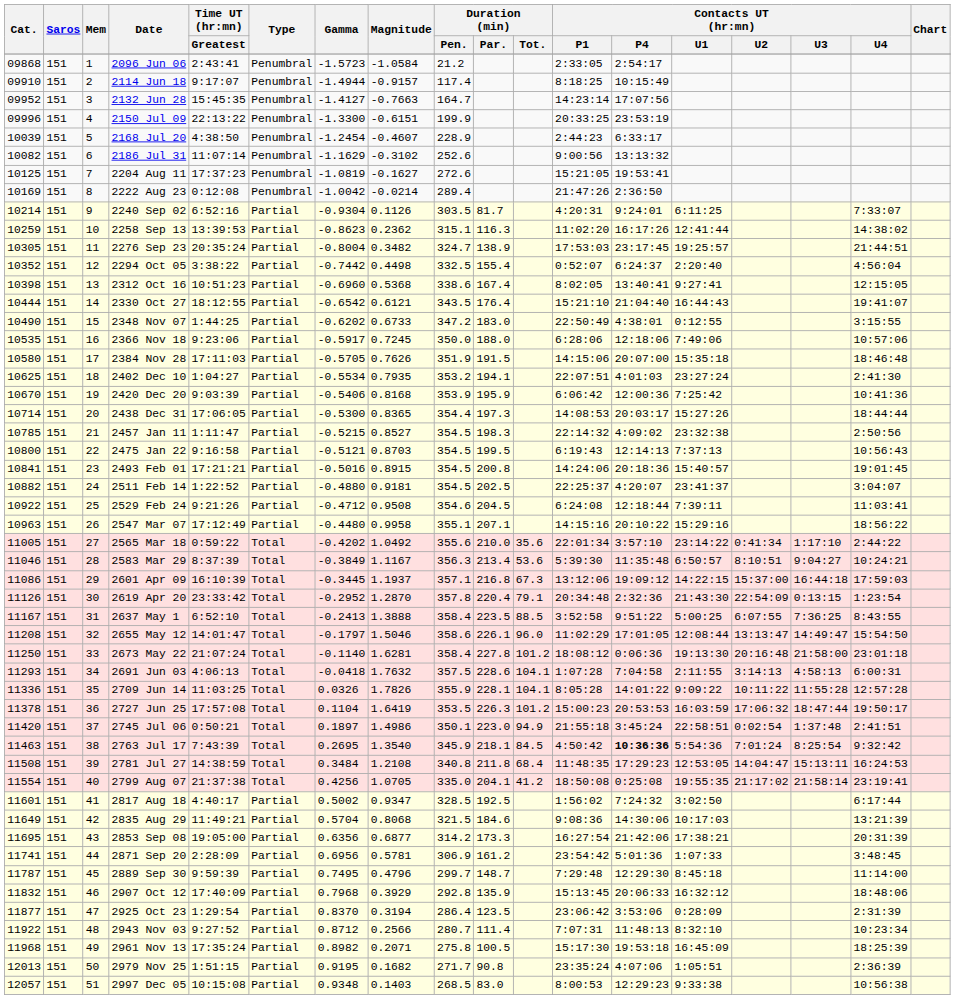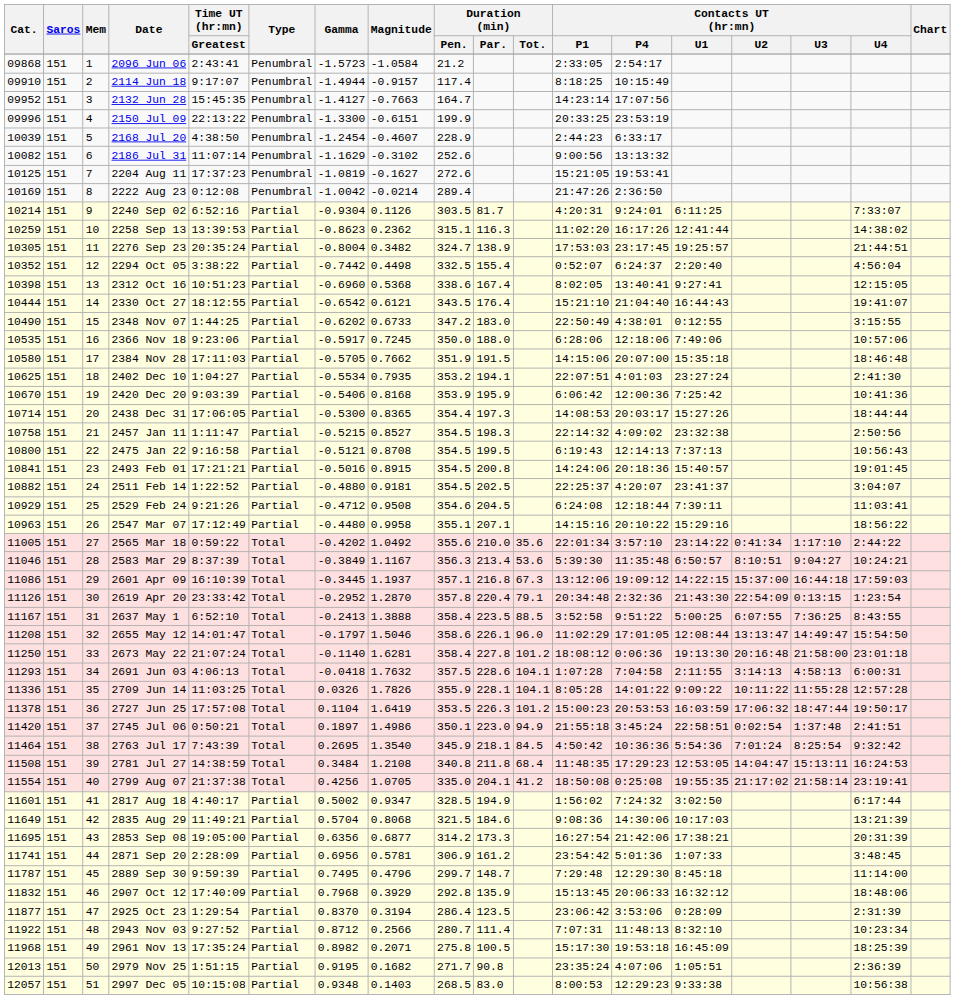 <table class=wikitable>
 <tr>
 <th rowspan=2>Cat.</th>
 <th rowspan=2><a href='#'>Saros</a></th>
 <th rowspan=2>Mem</th>
 <th rowspan=2>Date</th>
 <th>Time UT<br>(hr:mn)</th>
 <th rowspan=2>Type</th>
 <th rowspan=2>Gamma</th>
 <th rowspan=2>Magnitude</th>
 <th colspan=3>Duration<br>(min)</th>
 <th colspan=6>Contacts UT<br>(hr:mn)</th>
 <th rowspan=2>Chart</th>
 </tr>
 <tr>
 <th>Greatest</th>
 <th>Pen.</th>
 <th>Par.</th>
 <th>Tot.</th>
 <th>P1</th>
 <th>P4</th>
 <th>U1</th>
 <th>U2</th>
 <th>U3</th>
 <th>U4</th>
 </tr>
 <tr>
 </tr>
 <tr>
 <td>09868</td>
 <td>151</td>
 <td>1</td>
 <td><a href='#'>2096 Jun 06</a></td>
 <td>2:43:41</td>
 <td>Penumbral</td>
 <td>-1.5723</td>
 <td>-1.0584</td>
 <td>21.2</td>
 <td></td>
 <td></td>
 <td>2:33:05</td>
 <td>2:54:17</td>
 <td></td>
 <td></td>
 <td></td>
 <td></td>
 <td></td>
 </tr>
 <tr>
 <td>09910</td>
 <td>151</td>
 <td>2</td>
 <td><a href='#'>2114 Jun 18</a></td>
 <td>9:17:07</td>
 <td>Penumbral</td>
 <td>-1.4944</td>
 <td>-0.9157</td>
 <td>117.4</td>
 <td></td>
 <td></td>
 <td>8:18:25</td>
 <td>10:15:49</td>
 <td></td>
 <td></td>
 <td></td>
 <td></td>
 <td></td>
 </tr>
 <tr>
 <td>09952</td>
 <td>151</td>
 <td>3</td>
 <td><a href='#'>2132 Jun 28</a></td>
 <td>15:45:35</td>
 <td>Penumbral</td>
 <td>-1.4127</td>
 <td>-0.7663</td>
 <td>164.7</td>
 <td></td>
 <td></td>
 <td>14:23:14</td>
 <td>17:07:56</td>
 <td></td>
 <td></td>
 <td></td>
 <td></td>
 <td></td>
 </tr>
 <tr>
 <td>09996</td>
 <td>151</td>
 <td>4</td>
 <td><a href='#'>2150 Jul 09</a></td>
 <td>22:13:22</td>
 <td>Penumbral</td>
 <td>-1.3300</td>
 <td>-0.6151</td>
 <td>199.9</td>
 <td></td>
 <td></td>
 <td>20:33:25</td>
 <td>23:53:19</td>
 <td></td>
 <td></td>
 <td></td>
 <td></td>
 <td></td>
 </tr>
 <tr>
 <td>10039</td>
 <td>151</td>
 <td>5</td>
 <td><a href='#'>2168 Jul 20</a></td>
 <td>4:38:50</td>
 <td>Penumbral</td>
 <td>-1.2454</td>
 <td>-0.4607</td>
 <td>228.9</td>
 <td></td>
 <td></td>
 <td>2:44:23</td>
 <td>6:33:17</td>
 <td></td>
 <td></td>
 <td></td>
 <td></td>
 <td></td>
 </tr>
 <tr>
 <td>10082</td>
 <td>151</td>
 <td>6</td>
 <td><a href='#'>2186 Jul 31</a></td>
 <td>11:07:14</td>
 <td>Penumbral</td>
 <td>-1.1629</td>
 <td>-0.3102</td>
 <td>252.6</td>
 <td></td>
 <td></td>
 <td>9:00:56</td>
 <td>13:13:32</td>
 <td></td>
 <td></td>
 <td></td>
 <td></td>
 <td></td>
 </tr>
 <tr>
 <td>10125</td>
 <td>151</td>
 <td>7</td>
 <td>2204 Aug 11</td>
 <td>17:37:23</td>
 <td>Penumbral</td>
 <td>-1.0819</td>
 <td>-0.1627</td>
 <td>272.6</td>
 <td></td>
 <td></td>
 <td>15:21:05</td>
 <td>19:53:41</td>
 <td></td>
 <td></td>
 <td></td>
 <td></td>
 <td></td>
 </tr>
 <tr>
 <td>10169</td>
 <td>151</td>
 <td>8</td>
 <td>2222 Aug 23</td>
 <td>0:12:08</td>
 <td>Penumbral</td>
 <td>-1.0042</td>
 <td>-0.0214</td>
 <td>289.4</td>
 <td></td>
 <td></td>
 <td>21:47:26</td>
 <td>2:36:50</td>
 <td></td>
 <td></td>
 <td></td>
 <td></td>
 <td></td>
 </tr>
 <tr bgcolor=#ffffe0>
 <td>10214</td>
 <td>151</td>
 <td>9</td>
 <td>2240 Sep 02</td>
 <td>6:52:16</td>
 <td>Partial</td>
 <td>-0.9304</td>
 <td>0.1126</td>
 <td>303.5</td>
 <td>81.7</td>
 <td></td>
 <td>4:20:31</td>
 <td>9:24:01</td>
 <td>6:11:25</td>
 <td></td>
 <td></td>
 <td>7:33:07</td>
 <td></td>
 </tr>
 <tr bgcolor=#ffffe0>
 <td>10259</td>
 <td>151</td>
 <td>10</td>
 <td>2258 Sep 13</td>
 <td>13:39:53</td>
 <td>Partial</td>
 <td>-0.8623</td>
 <td>0.2362</td>
 <td>315.1</td>
 <td>116.3</td>
 <td></td>
 <td>11:02:20</td>
 <td>16:17:26</td>
 <td>12:41:44</td>
 <td></td>
 <td></td>
 <td>14:38:02</td>
 <td></td>
 </tr>
 <tr bgcolor=#ffffe0>
 <td>10305</td>
 <td>151</td>
 <td>11</td>
 <td>2276 Sep 23</td>
 <td>20:35:24</td>
 <td>Partial</td>
 <td>-0.8004</td>
 <td>0.3482</td>
 <td>324.7</td>
 <td>138.9</td>
 <td></td>
 <td>17:53:03</td>
 <td>23:17:45</td>
 <td>19:25:57</td>
 <td></td>
 <td></td>
 <td>21:44:51</td>
 <td></td>
 </tr>
 <tr bgcolor=#ffffe0>
 <td>10352</td>
 <td>151</td>
 <td>12</td>
 <td>2294 Oct 05</td>
 <td>3:38:22</td>
 <td>Partial</td>
 <td>-0.7442</td>
 <td>0.4498</td>
 <td>332.5</td>
 <td>155.4</td>
 <td></td>
 <td>0:52:07</td>
 <td>6:24:37</td>
 <td>2:20:40</td>
 <td></td>
 <td></td>
 <td>4:56:04</td>
 <td></td>
 </tr>
 <tr bgcolor=#ffffe0>
 <td>10398</td>
 <td>151</td>
 <td>13</td>
 <td>2312 Oct 16</td>
 <td>10:51:23</td>
 <td>Partial</td>
 <td>-0.6960</td>
 <td>0.5368</td>
 <td>338.6</td>
 <td>167.4</td>
 <td></td>
 <td>8:02:05</td>
 <td>13:40:41</td>
 <td>9:27:41</td>
 <td></td>
 <td></td>
 <td>12:15:05</td>
 <td></td>
 </tr>
 <tr bgcolor=#ffffe0>
 <td>10444</td>
 <td>151</td>
 <td>14</td>
 <td>2330 Oct 27</td>
 <td>18:12:55</td>
 <td>Partial</td>
 <td>-0.6542</td>
 <td>0.6121</td>
 <td>343.5</td>
 <td>176.4</td>
 <td></td>
 <td>15:21:10</td>
 <td>21:04:40</td>
 <td>16:44:43</td>
 <td></td>
 <td></td>
 <td>19:41:07</td>
 <td></td>
 </tr>
 <tr bgcolor=#ffffe0>
 <td>10490</td>
 <td>151</td>
 <td>15</td>
 <td>2348 Nov 07</td>
 <td>1:44:25</td>
 <td>Partial</td>
 <td>-0.6202</td>
 <td>0.6733</td>
 <td>347.2</td>
 <td>183.0</td>
 <td></td>
 <td>22:50:49</td>
 <td>4:38:01</td>
 <td>0:12:55</td>
 <td></td>
 <td></td>
 <td>3:15:55</td>
 <td></td>
 </tr>
 <tr bgcolor=#ffffe0>
 <td>10535</td>
 <td>151</td>
 <td>16</td>
 <td>2366 Nov 18</td>
 <td>9:23:06</td>
 <td>Partial</td>
 <td>-0.5917</td>
 <td>0.7245</td>
 <td>350.0</td>
 <td>188.0</td>
 <td></td>
 <td>6:28:06</td>
 <td>12:18:06</td>
 <td>7:49:06</td>
 <td></td>
 <td></td>
 <td>10:57:06</td>
 <td></td>
 </tr>
 <tr bgcolor=#ffffe0>
 <td>10580</td>
 <td>151</td>
 <td>17</td>
 <td>2384 Nov 28</td>
 <td>17:11:03</td>
 <td>Partial</td>
 <td>-0.5705</td>
-<td>0.7626</td>
+<td>0.7662</td>
 <td>351.9</td>
 <td>191.5</td>
 <td></td>
 <td>14:15:06</td>
 <td>20:07:00</td>
 <td>15:35:18</td>
 <td></td>
 <td></td>
 <td>18:46:48</td>
 <td></td>
 </tr>
 <tr bgcolor=#ffffe0>
 <td>10625</td>
 <td>151</td>
 <td>18</td>
 <td>2402 Dec 10</td>
 <td>1:04:27</td>
 <td>Partial</td>
 <td>-0.5534</td>
 <td>0.7935</td>
 <td>353.2</td>
 <td>194.1</td>
 <td></td>
 <td>22:07:51</td>
 <td>4:01:03</td>
 <td>23:27:24</td>
 <td></td>
 <td></td>
 <td>2:41:30</td>
 <td></td>
 </tr>
 <tr bgcolor=#ffffe0>
 <td>10670</td>
 <td>151</td>
 <td>19</td>
 <td>2420 Dec 20</td>
 <td>9:03:39</td>
 <td>Partial</td>
 <td>-0.5406</td>
 <td>0.8168</td>
 <td>353.9</td>
 <td>195.9</td>
 <td></td>
 <td>6:06:42</td>
 <td>12:00:36</td>
 <td>7:25:42</td>
 <td></td>
 <td></td>
 <td>10:41:36</td>
 <td></td>
 </tr>
 <tr bgcolor=#ffffe0>
 <td>10714</td>
 <td>151</td>
 <td>20</td>
 <td>2438 Dec 31</td>
 <td>17:06:05</td>
 <td>Partial</td>
 <td>-0.5300</td>
 <td>0.8365</td>
 <td>354.4</td>
 <td>197.3</td>
 <td></td>
 <td>14:08:53</td>
 <td>20:03:17</td>
 <td>15:27:26</td>
 <td></td>
 <td></td>
 <td>18:44:44</td>
 <td></td>
 </tr>
 <tr bgcolor=#ffffe0>
-<td>10785</td>
+<td>10758</td>
 <td>151</td>
 <td>21</td>
 <td>2457 Jan 11</td>
 <td>1:11:47</td>
 <td>Partial</td>
 <td>-0.5215</td>
 <td>0.8527</td>
 <td>354.5</td>
 <td>198.3</td>
 <td></td>
 <td>22:14:32</td>
 <td>4:09:02</td>
 <td>23:32:38</td>
 <td></td>
 <td></td>
 <td>2:50:56</td>
 <td></td>
 </tr>
 <tr bgcolor=#ffffe0>
 <td>10800</td>
 <td>151</td>
 <td>22</td>
 <td>2475 Jan 22</td>
 <td>9:16:58</td>
 <td>Partial</td>
 <td>-0.5121</td>
-<td>0.8703</td>
+<td>0.8708</td>
 <td>354.5</td>
 <td>199.5</td>
 <td></td>
 <td>6:19:43</td>
 <td>12:14:13</td>
 <td>7:37:13</td>
 <td></td>
 <td></td>
 <td>10:56:43</td>
 <td></td>
 </tr>
 <tr bgcolor=#ffffe0>
 <td>10841</td>
 <td>151</td>
 <td>23</td>
 <td>2493 Feb 01</td>
 <td>17:21:21</td>
 <td>Partial</td>
 <td>-0.5016</td>
 <td>0.8915</td>
 <td>354.5</td>
 <td>200.8</td>
 <td></td>
 <td>14:24:06</td>
 <td>20:18:36</td>
 <td>15:40:57</td>
 <td></td>
 <td></td>
 <td>19:01:45</td>
 <td></td>
 </tr>
 <tr bgcolor=#ffffe0>
 <td>10882</td>
 <td>151</td>
 <td>24</td>
 <td>2511 Feb 14</td>
 <td>1:22:52</td>
 <td>Partial</td>
 <td>-0.4880</td>
 <td>0.9181</td>
 <td>354.5</td>
 <td>202.5</td>
 <td></td>
 <td>22:25:37</td>
 <td>4:20:07</td>
 <td>23:41:37</td>
 <td></td>
 <td></td>
 <td>3:04:07</td>
 <td></td>
 </tr>
 <tr bgcolor=#ffffe0>
-<td>10922</td>
+<td>10929</td>
 <td>151</td>
 <td>25</td>
 <td>2529 Feb 24</td>
 <td>9:21:26</td>
 <td>Partial</td>
 <td>-0.4712</td>
 <td>0.9508</td>
 <td>354.6</td>
 <td>204.5</td>
 <td></td>
 <td>6:24:08</td>
 <td>12:18:44</td>
 <td>7:39:11</td>
 <td></td>
 <td></td>
 <td>11:03:41</td>
 <td></td>
 </tr>
 <tr bgcolor=#ffffe0>
 <td>10963</td>
 <td>151</td>
 <td>26</td>
 <td>2547 Mar 07</td>
 <td>17:12:49</td>
 <td>Partial</td>
 <td>-0.4480</td>
 <td>0.9958</td>
 <td>355.1</td>
 <td>207.1</td>
 <td></td>
 <td>14:15:16</td>
 <td>20:10:22</td>
 <td>15:29:16</td>
 <td></td>
 <td></td>
 <td>18:56:22</td>
 <td></td>
 </tr>
 <tr bgcolor=#ffe0e0>
 <td>11005</td>
 <td>151</td>
 <td>27</td>
 <td>2565 Mar 18</td>
 <td>0:59:22</td>
 <td>Total</td>
 <td>-0.4202</td>
 <td>1.0492</td>
 <td>355.6</td>
 <td>210.0</td>
 <td>35.6</td>
 <td>22:01:34</td>
 <td>3:57:10</td>
 <td>23:14:22</td>
 <td>0:41:34</td>
 <td>1:17:10</td>
 <td>2:44:22</td>
 <td></td>
 </tr>
 <tr bgcolor=#ffe0e0>
 <td>11046</td>
 <td>151</td>
 <td>28</td>
 <td>2583 Mar 29</td>
 <td>8:37:39</td>
 <td>Total</td>
 <td>-0.3849</td>
 <td>1.1167</td>
 <td>356.3</td>
 <td>213.4</td>
 <td>53.6</td>
 <td>5:39:30</td>
 <td>11:35:48</td>
 <td>6:50:57</td>
 <td>8:10:51</td>
 <td>9:04:27</td>
 <td>10:24:21</td>
 <td></td>
 </tr>
 <tr bgcolor=#ffe0e0>
 <td>11086</td>
 <td>151</td>
 <td>29</td>
 <td>2601 Apr 09</td>
 <td>16:10:39</td>
 <td>Total</td>
 <td>-0.3445</td>
 <td>1.1937</td>
 <td>357.1</td>
 <td>216.8</td>
 <td>67.3</td>
 <td>13:12:06</td>
 <td>19:09:12</td>
 <td>14:22:15</td>
 <td>15:37:00</td>
 <td>16:44:18</td>
 <td>17:59:03</td>
 <td></td>
 </tr>
 <tr bgcolor=#ffe0e0>
 <td>11126</td>
 <td>151</td>
 <td>30</td>
 <td>2619 Apr 20</td>
 <td>23:33:42</td>
 <td>Total</td>
 <td>-0.2952</td>
 <td>1.2870</td>
 <td>357.8</td>
 <td>220.4</td>
 <td>79.1</td>
 <td>20:34:48</td>
 <td>2:32:36</td>
 <td>21:43:30</td>
 <td>22:54:09</td>
 <td>0:13:15</td>
 <td>1:23:54</td>
 <td></td>
 </tr>
 <tr bgcolor=#ffe0e0>
 <td>11167</td>
 <td>151</td>
 <td>31</td>
 <td>2637 May 1</td>
 <td>6:52:10</td>
 <td>Total</td>
 <td>-0.2413</td>
 <td>1.3888</td>
 <td>358.4</td>
 <td>223.5</td>
 <td>88.5</td>
 <td>3:52:58</td>
 <td>9:51:22</td>
 <td>5:00:25</td>
 <td>6:07:55</td>
 <td>7:36:25</td>
 <td>8:43:55</td>
 <td></td>
 </tr>
 <tr bgcolor=#ffe0e0>
 <td>11208</td>
 <td>151</td>
 <td>32</td>
 <td>2655 May 12</td>
 <td>14:01:47</td>
 <td>Total</td>
 <td>-0.1797</td>
 <td>1.5046</td>
 <td>358.6</td>
 <td>226.1</td>
 <td>96.0</td>
 <td>11:02:29</td>
 <td>17:01:05</td>
 <td>12:08:44</td>
 <td>13:13:47</td>
 <td>14:49:47</td>
 <td>15:54:50</td>
 <td></td>
 </tr>
 <tr bgcolor=#ffe0e0>
 <td>11250</td>
 <td>151</td>
 <td>33</td>
 <td>2673 May 22</td>
 <td>21:07:24</td>
 <td>Total</td>
 <td>-0.1140</td>
 <td>1.6281</td>
 <td>358.4</td>
 <td>227.8</td>
 <td>101.2</td>
 <td>18:08:12</td>
 <td>0:06:36</td>
 <td>19:13:30</td>
 <td>20:16:48</td>
 <td>21:58:00</td>
 <td>23:01:18</td>
 <td></td>
 </tr>
 <tr bgcolor=#ffe0e0>
 <td>11293</td>
 <td>151</td>
 <td>34</td>
 <td>2691 Jun 03</td>
 <td>4:06:13</td>
 <td>Total</td>
 <td>-0.0418</td>
 <td>1.7632</td>
 <td>357.5</td>
 <td>228.6</td>
 <td>104.1</td>
 <td>1:07:28</td>
 <td>7:04:58</td>
 <td>2:11:55</td>
 <td>3:14:13</td>
 <td>4:58:13</td>
 <td>6:00:31</td>
 <td></td>
 </tr>
 <tr bgcolor=#ffe0e0>
 <td>11336</td>
 <td>151</td>
 <td>35</td>
 <td>2709 Jun 14</td>
 <td>11:03:25</td>
 <td>Total</td>
 <td>0.0326</td>
 <td>1.7826</td>
 <td>355.9</td>
 <td>228.1</td>
 <td>104.1</td>
 <td>8:05:28</td>
 <td>14:01:22</td>
 <td>9:09:22</td>
 <td>10:11:22</td>
 <td>11:55:28</td>
 <td>12:57:28</td>
 <td></td>
 </tr>
 <tr bgcolor=#ffe0e0>
 <td>11378</td>
 <td>151</td>
 <td>36</td>
 <td>2727 Jun 25</td>
 <td>17:57:08</td>
 <td>Total</td>
 <td>0.1104</td>
 <td>1.6419</td>
 <td>353.5</td>
 <td>226.3</td>
 <td>101.2</td>
 <td>15:00:23</td>
 <td>20:53:53</td>
 <td>16:03:59</td>
 <td>17:06:32</td>
 <td>18:47:44</td>
 <td>19:50:17</td>
 <td></td>
 </tr>
 <tr bgcolor=#ffe0e0>
 <td>11420</td>
 <td>151</td>
 <td>37</td>
 <td>2745 Jul 06</td>
 <td>0:50:21</td>
 <td>Total</td>
 <td>0.1897</td>
 <td>1.4986</td>
 <td>350.1</td>
 <td>223.0</td>
 <td>94.9</td>
 <td>21:55:18</td>
 <td>3:45:24</td>
 <td>22:58:51</td>
 <td>0:02:54</td>
 <td>1:37:48</td>
 <td>2:41:51</td>
 <td></td>
 </tr>
 <tr bgcolor=#ffe0e0>
-<td>11463</td>
+<td>11464</td>
 <td>151</td>
 <td>38</td>
 <td>2763 Jul 17</td>
 <td>7:43:39</td>
 <td>Total</td>
 <td>0.2695</td>
 <td>1.3540</td>
 <td>345.9</td>
 <td>218.1</td>
 <td>84.5</td>
 <td>4:50:42</td>
-<td><strong>10:36:36</strong></td>
+<td>10:36:36</td>
 <td>5:54:36</td>
 <td>7:01:24</td>
 <td>8:25:54</td>
 <td>9:32:42</td>
 <td></td>
 </tr>
 <tr bgcolor=#ffe0e0>
 <td>11508</td>
 <td>151</td>
 <td>39</td>
 <td>2781 Jul 27</td>
 <td>14:38:59</td>
 <td>Total</td>
 <td>0.3484</td>
 <td>1.2108</td>
 <td>340.8</td>
 <td>211.8</td>
 <td>68.4</td>
 <td>11:48:35</td>
 <td>17:29:23</td>
 <td>12:53:05</td>
 <td>14:04:47</td>
 <td>15:13:11</td>
 <td>16:24:53</td>
 <td></td>
 </tr>
 <tr bgcolor=#ffe0e0>
 <td>11554</td>
 <td>151</td>
 <td>40</td>
 <td>2799 Aug 07</td>
 <td>21:37:38</td>
 <td>Total</td>
 <td>0.4256</td>
 <td>1.0705</td>
 <td>335.0</td>
 <td>204.1</td>
 <td>41.2</td>
 <td>18:50:08</td>
 <td>0:25:08</td>
 <td>19:55:35</td>
 <td>21:17:02</td>
 <td>21:58:14</td>
 <td>23:19:41</td>
 <td></td>
 </tr>
 <tr bgcolor=#ffffe0>
 <td>11601</td>
 <td>151</td>
 <td>41</td>
 <td>2817 Aug 18</td>
 <td>4:40:17</td>
 <td>Partial</td>
 <td>0.5002</td>
 <td>0.9347</td>
 <td>328.5</td>
-<td>192.5</td>
+<td>194.9</td>
 <td></td>
 <td>1:56:02</td>
 <td>7:24:32</td>
 <td>3:02:50</td>
 <td></td>
 <td></td>
 <td>6:17:44</td>
 <td></td>
 </tr>
 <tr bgcolor=#ffffe0>
 <td>11649</td>
 <td>151</td>
 <td>42</td>
 <td>2835 Aug 29</td>
 <td>11:49:21</td>
 <td>Partial</td>
 <td>0.5704</td>
 <td>0.8068</td>
 <td>321.5</td>
 <td>184.6</td>
 <td></td>
 <td>9:08:36</td>
 <td>14:30:06</td>
 <td>10:17:03</td>
 <td></td>
 <td></td>
 <td>13:21:39</td>
 <td></td>
 </tr>
 <tr bgcolor=#ffffe0>
 <td>11695</td>
 <td>151</td>
 <td>43</td>
 <td>2853 Sep 08</td>
 <td>19:05:00</td>
 <td>Partial</td>
 <td>0.6356</td>
 <td>0.6877</td>
 <td>314.2</td>
 <td>173.3</td>
 <td></td>
 <td>16:27:54</td>
 <td>21:42:06</td>
 <td>17:38:21</td>
 <td></td>
 <td></td>
 <td>20:31:39</td>
 <td></td>
 </tr>
 <tr bgcolor=#ffffe0>
 <td>11741</td>
 <td>151</td>
 <td>44</td>
 <td>2871 Sep 20</td>
 <td>2:28:09</td>
 <td>Partial</td>
 <td>0.6956</td>
 <td>0.5781</td>
 <td>306.9</td>
 <td>161.2</td>
 <td></td>
 <td>23:54:42</td>
 <td>5:01:36</td>
 <td>1:07:33</td>
 <td></td>
 <td></td>
 <td>3:48:45</td>
 <td></td>
 </tr>
 <tr bgcolor=#ffffe0>
 <td>11787</td>
 <td>151</td>
 <td>45</td>
 <td>2889 Sep 30</td>
 <td>9:59:39</td>
 <td>Partial</td>
 <td>0.7495</td>
 <td>0.4796</td>
 <td>299.7</td>
 <td>148.7</td>
 <td></td>
 <td>7:29:48</td>
 <td>12:29:30</td>
 <td>8:45:18</td>
 <td></td>
 <td></td>
 <td>11:14:00</td>
 <td></td>
 </tr>
 <tr bgcolor=#ffffe0>
 <td>11832</td>
 <td>151</td>
 <td>46</td>
 <td>2907 Oct 12</td>
 <td>17:40:09</td>
 <td>Partial</td>
 <td>0.7968</td>
 <td>0.3929</td>
 <td>292.8</td>
 <td>135.9</td>
 <td></td>
 <td>15:13:45</td>
 <td>20:06:33</td>
 <td>16:32:12</td>
 <td></td>
 <td></td>
 <td>18:48:06</td>
 <td></td>
 </tr>
 <tr bgcolor=#ffffe0>
 <td>11877</td>
 <td>151</td>
 <td>47</td>
 <td>2925 Oct 23</td>
 <td>1:29:54</td>
 <td>Partial</td>
 <td>0.8370</td>
 <td>0.3194</td>
 <td>286.4</td>
 <td>123.5</td>
 <td></td>
 <td>23:06:42</td>
 <td>3:53:06</td>
 <td>0:28:09</td>
 <td></td>
 <td></td>
 <td>2:31:39</td>
 <td></td>
 </tr>
 <tr bgcolor=#ffffe0>
 <td>11922</td>
 <td>151</td>
 <td>48</td>
 <td>2943 Nov 03</td>
 <td>9:27:52</td>
 <td>Partial</td>
 <td>0.8712</td>
 <td>0.2566</td>
 <td>280.7</td>
 <td>111.4</td>
 <td></td>
 <td>7:07:31</td>
 <td>11:48:13</td>
 <td>8:32:10</td>
 <td></td>
 <td></td>
 <td>10:23:34</td>
 <td></td>
 </tr>
 <tr bgcolor=#ffffe0>
 <td>11968</td>
 <td>151</td>
 <td>49</td>
 <td>2961 Nov 13</td>
 <td>17:35:24</td>
 <td>Partial</td>
 <td>0.8982</td>
 <td>0.2071</td>
 <td>275.8</td>
 <td>100.5</td>
 <td></td>
 <td>15:17:30</td>
 <td>19:53:18</td>
 <td>16:45:09</td>
 <td></td>
 <td></td>
 <td>18:25:39</td>
 <td></td>
 </tr>
 <tr bgcolor=#ffffe0>
 <td>12013</td>
 <td>151</td>
 <td>50</td>
 <td>2979 Nov 25</td>
 <td>1:51:15</td>
 <td>Partial</td>
 <td>0.9195</td>
 <td>0.1682</td>
 <td>271.7</td>
 <td>90.8</td>
 <td></td>
 <td>23:35:24</td>
 <td>4:07:06</td>
 <td>1:05:51</td>
 <td></td>
 <td></td>
 <td>2:36:39</td>
 <td></td>
 </tr>
 <tr bgcolor=#ffffe0>
 <td>12057</td>
 <td>151</td>
 <td>51</td>
 <td>2997 Dec 05</td>
 <td>10:15:08</td>
 <td>Partial</td>
 <td>0.9348</td>
 <td>0.1403</td>
 <td>268.5</td>
 <td>83.0</td>
 <td></td>
 <td>8:00:53</td>
 <td>12:29:23</td>
 <td>9:33:38</td>
 <td></td>
 <td></td>
 <td>10:56:38</td>
 <td></td>
 </tr>
 </table>
